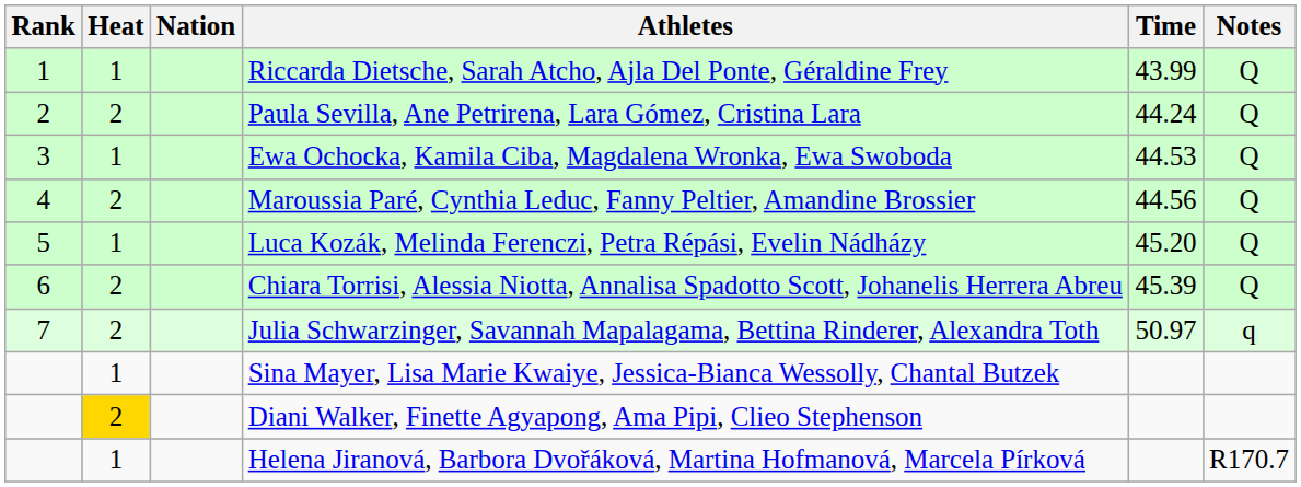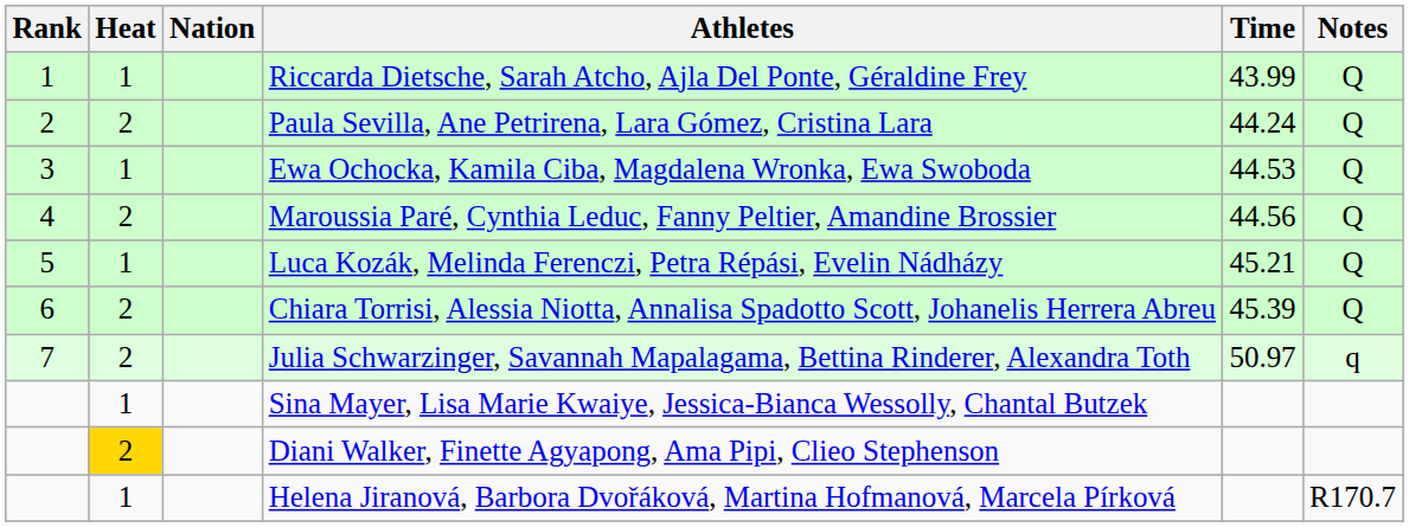 <table class="wikitable sortable" style="text-align:center">
 <tr>
 <th>Rank</th>
 <th>Heat</th>
 <th>Nation</th>
 <th>Athletes</th>
 <th>Time</th>
 <th>Notes</th>
 </tr>
 <tr bgcolor=ccffcc>
 <td>1</td>
 <td>1</td>
 <td align=left></td>
 <td align=left><a href='#'>Riccarda Dietsche</a>, <a href='#'>Sarah Atcho</a>, <a href='#'>Ajla Del Ponte</a>, <a href='#'>Géraldine Frey</a></td>
 <td>43.99</td>
 <td>Q</td>
 </tr>
 <tr bgcolor=ccffcc>
 <td>2</td>
 <td>2</td>
 <td align=left></td>
 <td align=left><a href='#'>Paula Sevilla</a>, <a href='#'>Ane Petrirena</a>, <a href='#'>Lara Gómez</a>, <a href='#'>Cristina Lara</a></td>
 <td>44.24</td>
 <td>Q</td>
 </tr>
 <tr bgcolor=ccffcc>
 <td>3</td>
 <td>1</td>
 <td align=left></td>
 <td align=left><a href='#'>Ewa Ochocka</a>, <a href='#'>Kamila Ciba</a>, <a href='#'>Magdalena Wronka</a>, <a href='#'>Ewa Swoboda</a></td>
 <td>44.53</td>
 <td>Q</td>
 </tr>
 <tr bgcolor=ccffcc>
 <td>4</td>
 <td>2</td>
 <td align=left></td>
 <td align=left><a href='#'>Maroussia Paré</a>, <a href='#'>Cynthia Leduc</a>, <a href='#'>Fanny Peltier</a>, <a href='#'>Amandine Brossier</a></td>
 <td>44.56</td>
 <td>Q</td>
 </tr>
 <tr bgcolor=ccffcc>
 <td>5</td>
 <td>1</td>
 <td align=left></td>
 <td align=left><a href='#'>Luca Kozák</a>, <a href='#'>Melinda Ferenczi</a>, <a href='#'>Petra Répási</a>, <a href='#'>Evelin Nádházy</a></td>
-<td>45.20</td>
+<td>45.21</td>
 <td>Q</td>
 </tr>
 <tr bgcolor=ccffcc>
 <td>6</td>
 <td>2</td>
 <td align=left></td>
 <td align=left><a href='#'>Chiara Torrisi</a>, <a href='#'>Alessia Niotta</a>, <a href='#'>Annalisa Spadotto Scott</a>, <a href='#'>Johanelis Herrera Abreu</a></td>
 <td>45.39</td>
 <td>Q</td>
 </tr>
 <tr bgcolor=ddffdd>
 <td>7</td>
 <td>2</td>
 <td align=left></td>
 <td align=left><a href='#'>Julia Schwarzinger</a>, <a href='#'>Savannah Mapalagama</a>, <a href='#'>Bettina Rinderer</a>, <a href='#'>Alexandra Toth</a></td>
 <td>50.97</td>
 <td>q</td>
 </tr>
 <tr>
 <td></td>
 <td>1</td>
 <td align=left></td>
 <td align=left><a href='#'>Sina Mayer</a>, <a href='#'>Lisa Marie Kwaiye</a>, <a href='#'>Jessica-Bianca Wessolly</a>, <a href='#'>Chantal Butzek</a></td>
 <td></td>
 <td></td>
 </tr>
 <tr>
 <td></td>
 <td style="background: gold;">2</td>
 <td align=left></td>
 <td align=left><a href='#'>Diani Walker</a>, <a href='#'>Finette Agyapong</a>, <a href='#'>Ama Pipi</a>, <a href='#'>Clieo Stephenson</a></td>
 <td></td>
 <td></td>
 </tr>
 <tr>
 <td></td>
 <td>1</td>
 <td align=left></td>
 <td align=left><a href='#'>Helena Jiranová</a>, <a href='#'>Barbora Dvořáková</a>, <a href='#'>Martina Hofmanová</a>, <a href='#'>Marcela Pírková</a></td>
 <td></td>
 <td>R170.7</td>
 </tr>
 </table>
